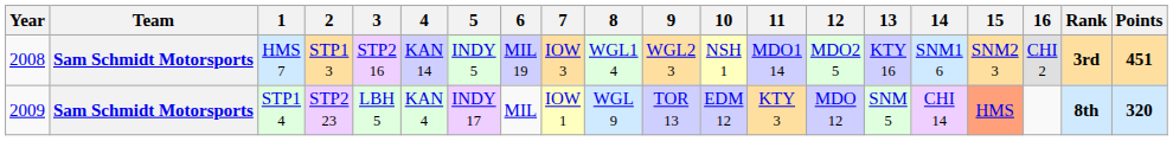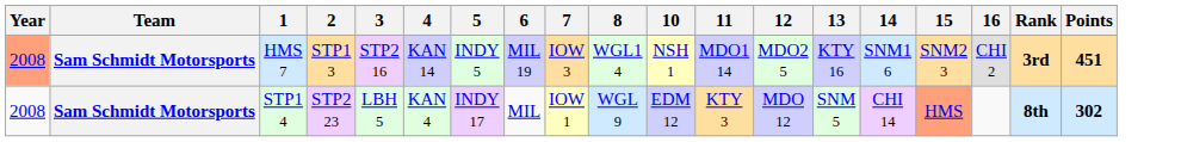 <table class="wikitable" style="text-align:center; font-size:90%">
 <tr>
 <th>Year</th>
 <th>Team</th>
 <th>1</th>
 <th>2</th>
 <th>3</th>
 <th>4</th>
 <th>5</th>
 <th>6</th>
 <th>7</th>
 <th>8</th>
-<th>9</th>
 <th>10</th>
 <th>11</th>
 <th>12</th>
 <th>13</th>
 <th>14</th>
 <th>15</th>
 <th>16</th>
 <th>Rank</th>
 <th>Points</th>
 </tr>
 <tr>
-<td><a href='#'>2008</a></td>
+<td style="background: lightsalmon;"><a href='#'>2008</a></td>
 <th><a href='#'>Sam Schmidt Motorsports</a></th>
 <td style="background:#CFEAFF;"><a href='#'>HMS</a><br><small>7</small></td>
 <td style="background:#FFDF9F;"><a href='#'>STP1</a><br><small>3</small></td>
 <td style="background:#EFCFFF;"><a href='#'>STP2</a><br><small>16</small></td>
 <td style="background:#CFCFFF;"><a href='#'>KAN</a><br><small>14</small></td>
 <td style="background:#DFFFDF;"><a href='#'>INDY</a><br><small>5</small></td>
 <td style="background:#CFCFFF;"><a href='#'>MIL</a><br><small>19</small></td>
 <td style="background:#FFDF9F;"><a href='#'>IOW</a><br><small>3</small></td>
 <td style="background:#DFFFDF;"><a href='#'>WGL1</a><br><small>4</small></td>
-<td style="background:#FFDF9F;"><a href='#'>WGL2</a><br><small>3</small></td>
 <td style="background:#FFFFBF;"><a href='#'>NSH</a><br><small>1</small></td>
 <td style="background:#CFCFFF;"><a href='#'>MDO1</a><br><small>14</small></td>
 <td style="background:#DFFFDF;"><a href='#'>MDO2</a><br><small>5</small></td>
 <td style="background:#CFCFFF;"><a href='#'>KTY</a><br><small>16</small></td>
 <td style="background:#CFEAFF;"><a href='#'>SNM1</a><br><small>6</small></td>
 <td style="background:#FFDF9F;"><a href='#'>SNM2</a><br><small>3</small></td>
 <td style="background:#DFDFDF;"><a href='#'>CHI</a><br><small>2</small></td>
 <td style="background:#FFDF9F;"><strong>3rd</strong></td>
 <td style="background:#FFDF9F;"><strong>451</strong></td>
 </tr>
 <tr>
-<td><a href='#'>2009</a></td>
+<td><a href='#'>2008</a></td>
 <th><a href='#'>Sam Schmidt Motorsports</a></th>
 <td style="background:#DFFFDF;"><a href='#'>STP1</a><br><small>4</small></td>
 <td style="background:#EFCFFF;"><a href='#'>STP2</a><br><small>23</small></td>
 <td style="background:#DFFFDF;"><a href='#'>LBH</a><br><small>5</small></td>
 <td style="background:#DFFFDF;"><a href='#'>KAN</a><br><small>4</small></td>
 <td style="background:#EFCFFF;"><a href='#'>INDY</a><br><small>17</small></td>
 <td><a href='#'>MIL</a></td>
 <td style="background:#FFFFBF;"><a href='#'>IOW</a><br><small>1</small></td>
 <td style="background:#CFEAFF;"><a href='#'>WGL</a><br><small>9</small></td>
-<td style="background:#CFCFFF;"><a href='#'>TOR</a><br><small>13</small></td>
 <td style="background:#CFCFFF;"><a href='#'>EDM</a><br><small>12</small></td>
 <td style="background:#FFDF9F;"><a href='#'>KTY</a><br><small>3</small></td>
 <td style="background:#CFCFFF;"><a href='#'>MDO</a><br><small>12</small></td>
 <td style="background:#DFFFDF;"><a href='#'>SNM</a><br><small>5</small></td>
 <td style="background:#EFCFFF;"><a href='#'>CHI</a><br><small>14</small></td>
 <td style="background: lightsalmon;"><a href='#'>HMS</a></td>
 <td></td>
 <td style="background:#CFEAFF;"><strong>8th</strong></td>
-<td style="background:#CFEAFF;"><strong>320</strong></td>
+<td style="background:#CFEAFF;"><strong>302</strong></td>
 </tr>
 </table>
